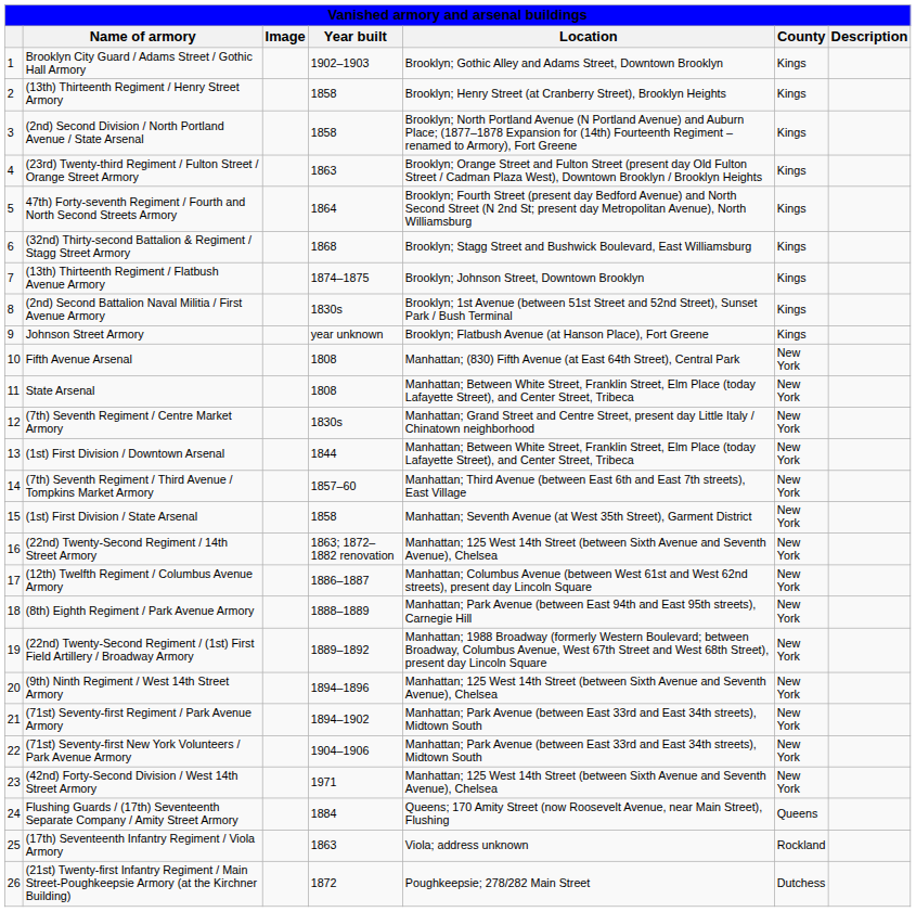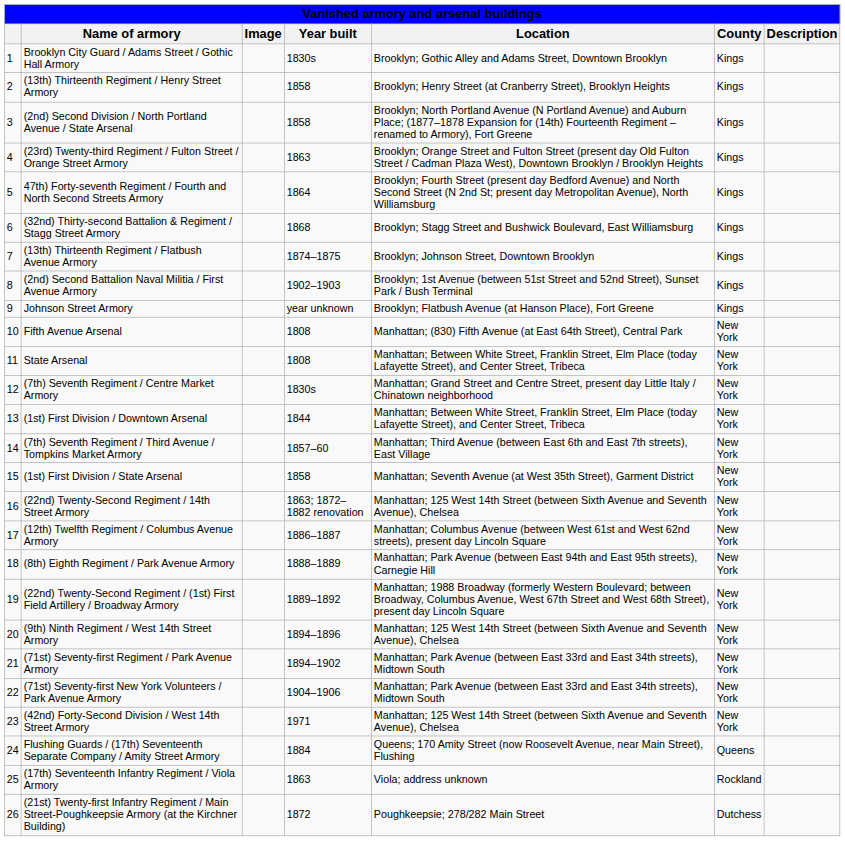 <table class="wikitable sortable">
 <tr>
 <th ! style="background:blue" class="unsortable" colspan="7"><span><big>Vanished armory and arsenal buildings</big></span></th>
 </tr>
 <tr>
 <th></th>
 <th><big>Name of armory</big></th>
 <th><big>Image</big></th>
 <th><big>Year built</big></th>
 <th><big>Location</big></th>
 <th><big>County</big></th>
 <th><big>Description</big></th>
 </tr>
 <tr>
 <td>1</td>
 <td>Brooklyn City Guard / Adams Street / Gothic Hall Armory</td>
 <td></td>
-<td>1902–1903</td>
+<td>1830s</td>
 <td>Brooklyn; Gothic Alley and Adams Street, Downtown Brooklyn</td>
 <td>Kings</td>
 <td></td>
 </tr>
 <tr>
 <td>2</td>
 <td>(13th) Thirteenth Regiment / Henry Street Armory</td>
 <td></td>
 <td>1858</td>
 <td>Brooklyn; Henry Street (at Cranberry Street), Brooklyn Heights</td>
 <td>Kings</td>
 <td></td>
 </tr>
 <tr>
 <td>3</td>
 <td>(2nd) Second Division / North Portland Avenue / State Arsenal</td>
 <td></td>
 <td>1858</td>
 <td>Brooklyn; North Portland Avenue (N Portland Avenue) and Auburn Place; (1877–1878 Expansion for (14th) Fourteenth Regiment – renamed to Armory), Fort Greene</td>
 <td>Kings</td>
 <td></td>
 </tr>
 <tr>
 <td>4</td>
 <td>(23rd) Twenty-third Regiment / Fulton Street / Orange Street Armory</td>
 <td></td>
 <td>1863</td>
 <td>Brooklyn; Orange Street and Fulton Street (present day Old Fulton Street / Cadman Plaza West), Downtown Brooklyn / Brooklyn Heights</td>
 <td>Kings</td>
 <td></td>
 </tr>
 <tr>
 <td>5</td>
 <td>47th) Forty-seventh Regiment / Fourth and North Second Streets Armory</td>
 <td></td>
 <td>1864</td>
 <td>Brooklyn; Fourth Street (present day Bedford Avenue) and North Second Street (N 2nd St; present day Metropolitan Avenue), North Williamsburg</td>
 <td>Kings</td>
 <td></td>
 </tr>
 <tr>
 <td>6</td>
 <td>(32nd) Thirty-second Battalion & Regiment / Stagg Street Armory</td>
 <td></td>
 <td>1868</td>
 <td>Brooklyn; Stagg Street and Bushwick Boulevard, East Williamsburg</td>
 <td>Kings</td>
 <td></td>
 </tr>
 <tr>
 <td>7</td>
 <td>(13th) Thirteenth Regiment / Flatbush Avenue Armory</td>
 <td></td>
 <td>1874–1875</td>
 <td>Brooklyn; Johnson Street, Downtown Brooklyn</td>
 <td>Kings</td>
 <td></td>
 </tr>
 <tr>
 <td>8</td>
 <td>(2nd) Second Battalion Naval Militia / First Avenue Armory</td>
 <td></td>
-<td>1830s</td>
+<td>1902–1903</td>
 <td>Brooklyn; 1st Avenue (between 51st Street and 52nd Street), Sunset Park / Bush Terminal </td>
 <td>Kings</td>
 <td></td>
 </tr>
 <tr>
 <td>9</td>
 <td>Johnson Street Armory</td>
 <td></td>
 <td>year unknown</td>
 <td>Brooklyn; Flatbush Avenue (at Hanson Place), Fort Greene</td>
 <td>Kings</td>
 <td></td>
 </tr>
 <tr>
 <td>10</td>
 <td>Fifth Avenue Arsenal</td>
 <td></td>
 <td>1808</td>
 <td>Manhattan; (830) Fifth Avenue (at East 64th Street), Central Park </td>
 <td>New York</td>
 <td></td>
 </tr>
 <tr>
 <td>11</td>
 <td>State Arsenal</td>
 <td></td>
 <td>1808</td>
 <td>Manhattan; Between White Street, Franklin Street, Elm Place (today Lafayette Street), and Center Street, Tribeca </td>
 <td>New York</td>
 <td></td>
 </tr>
 <tr>
 <td>12</td>
 <td>(7th) Seventh Regiment / Centre Market Armory</td>
 <td></td>
 <td>1830s</td>
 <td>Manhattan; Grand Street and Centre Street, present day Little Italy / Chinatown neighborhood</td>
 <td>New York</td>
 <td></td>
 </tr>
 <tr>
 <td>13</td>
 <td>(1st) First Division / Downtown Arsenal</td>
 <td></td>
 <td>1844</td>
 <td>Manhattan; Between White Street, Franklin Street, Elm Place (today Lafayette Street), and Center Street, Tribeca </td>
 <td>New York</td>
 <td></td>
 </tr>
 <tr>
 <td>14</td>
 <td>(7th) Seventh Regiment / Third Avenue / Tompkins Market Armory</td>
 <td></td>
 <td>1857–60</td>
 <td>Manhattan; Third Avenue (between East 6th and East 7th streets), East Village</td>
 <td>New York</td>
 <td></td>
 </tr>
 <tr>
 <td>15</td>
 <td>(1st) First Division / State Arsenal</td>
 <td></td>
 <td>1858</td>
 <td>Manhattan; Seventh Avenue (at West 35th Street), Garment District</td>
 <td>New York</td>
 <td></td>
 </tr>
 <tr>
 <td>16</td>
 <td>(22nd) Twenty-Second Regiment / 14th Street Armory</td>
 <td></td>
 <td>1863; 1872–1882 renovation</td>
 <td>Manhattan; 125 West 14th Street (between Sixth Avenue and Seventh Avenue), Chelsea </td>
 <td>New York</td>
 <td></td>
 </tr>
 <tr>
 <td>17</td>
 <td>(12th) Twelfth Regiment / Columbus Avenue Armory</td>
 <td></td>
 <td>1886–1887</td>
 <td>Manhattan; Columbus Avenue (between West 61st and West 62nd streets), present day Lincoln Square </td>
 <td>New York</td>
 <td></td>
 </tr>
 <tr>
 <td>18</td>
 <td>(8th) Eighth Regiment / Park Avenue Armory</td>
 <td></td>
 <td>1888–1889</td>
 <td>Manhattan; Park Avenue (between East 94th and East 95th streets), Carnegie Hill </td>
 <td>New York</td>
 <td></td>
 </tr>
 <tr>
 <td>19</td>
 <td>(22nd) Twenty-Second Regiment / (1st) First Field Artillery / Broadway Armory</td>
 <td></td>
 <td>1889–1892</td>
 <td>Manhattan; 1988 Broadway (formerly Western Boulevard; between Broadway, Columbus Avenue, West 67th Street and West 68th Street), present day Lincoln Square </td>
 <td>New York</td>
 <td></td>
 </tr>
 <tr>
 <td>20</td>
 <td>(9th) Ninth Regiment / West 14th Street Armory</td>
 <td></td>
 <td>1894–1896</td>
 <td>Manhattan; 125 West 14th Street (between Sixth Avenue and Seventh Avenue), Chelsea </td>
 <td>New York</td>
 <td></td>
 </tr>
 <tr>
 <td>21</td>
 <td>(71st) Seventy-first Regiment / Park Avenue Armory</td>
 <td></td>
 <td>1894–1902</td>
 <td>Manhattan; Park Avenue (between East 33rd and East 34th streets), Midtown South </td>
 <td>New York</td>
 <td></td>
 </tr>
 <tr>
 <td>22</td>
 <td>(71st) Seventy-first New York Volunteers / Park Avenue Armory</td>
 <td></td>
 <td>1904–1906</td>
 <td>Manhattan; Park Avenue (between East 33rd and East 34th streets), Midtown South </td>
 <td>New York</td>
 <td></td>
 </tr>
 <tr>
 <td>23</td>
 <td>(42nd) Forty-Second Division / West 14th Street Armory</td>
 <td></td>
 <td>1971</td>
 <td>Manhattan; 125 West 14th Street (between Sixth Avenue and Seventh Avenue), Chelsea </td>
 <td>New York</td>
 <td></td>
 </tr>
 <tr>
 <td>24</td>
 <td>Flushing Guards / (17th) Seventeenth Separate Company / Amity Street Armory</td>
 <td></td>
 <td>1884</td>
 <td>Queens; 170 Amity Street (now Roosevelt Avenue, near Main Street), Flushing</td>
 <td>Queens</td>
 <td></td>
 </tr>
 <tr>
 <td>25</td>
 <td>(17th) Seventeenth Infantry Regiment / Viola Armory</td>
 <td></td>
 <td>1863</td>
 <td>Viola; address unknown</td>
 <td>Rockland</td>
 <td></td>
 </tr>
 <tr>
 <td>26</td>
 <td>(21st) Twenty-first Infantry Regiment / Main Street-Poughkeepsie Armory (at the Kirchner Building)</td>
 <td></td>
 <td>1872</td>
 <td>Poughkeepsie; 278/282 Main Street </td>
 <td>Dutchess</td>
 <td></td>
 </tr>
 </table>
